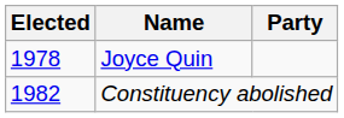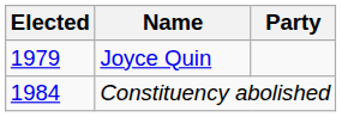 <table class="wikitable">
 <tr>
 <th>Elected</th>
 <th>Name</th>
 <th colspan=2>Party</th>
 </tr>
 <tr>
-<td><a href='#'>1978</a></td>
+<td><a href='#'>1979</a></td>
 <td><a href='#'>Joyce Quin</a></td>
 <td></td>
 </tr>
 <tr>
-<td><a href='#'>1982</a></td>
+<td><a href='#'>1984</a></td>
 <td colspan="3"><em>Constituency abolished</em></td>
 </tr>
 </table>
